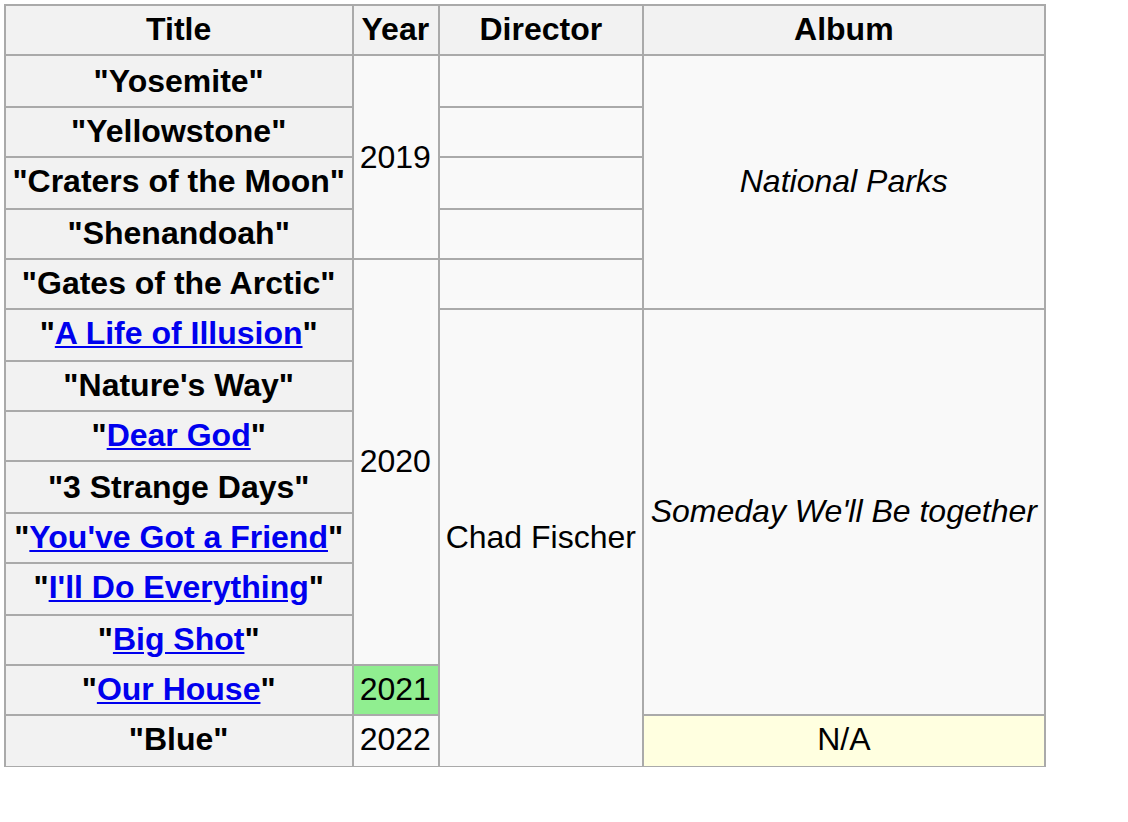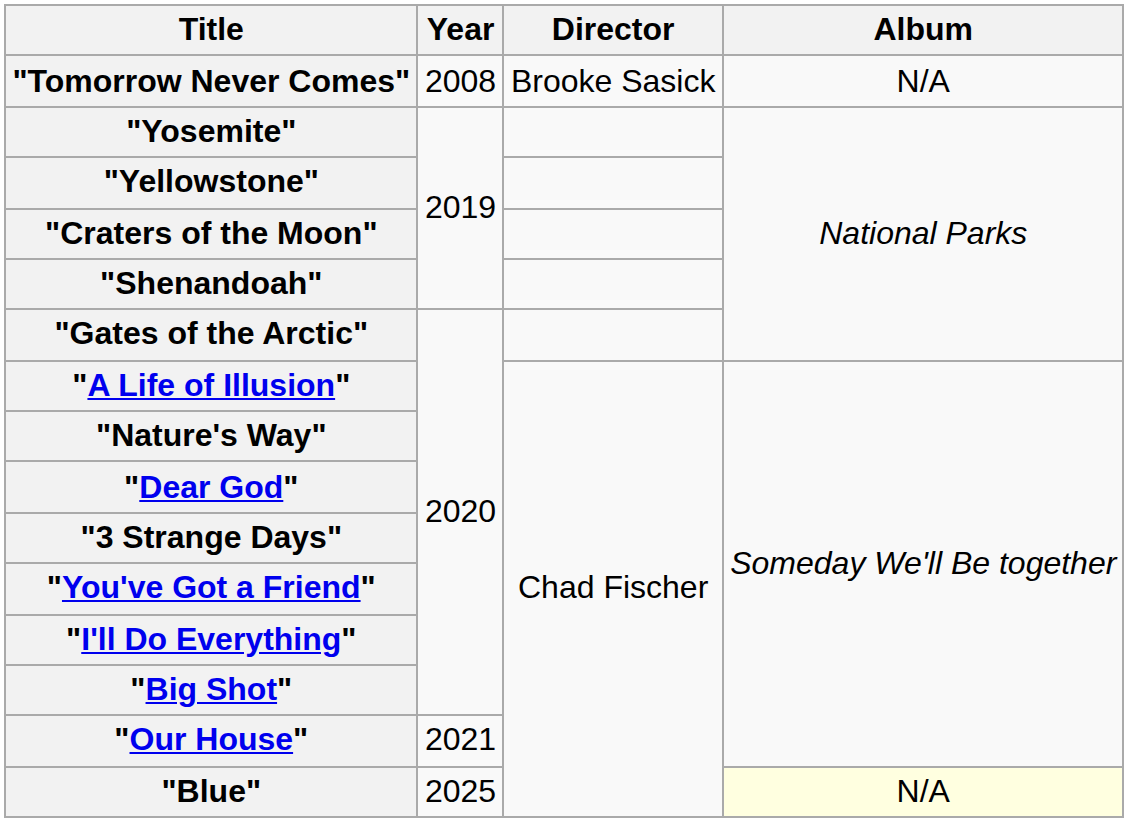 <table class="wikitable plainrowheaders" style="text-align:center;">
 <tr>
 <th scope="col">Title</th>
 <th scope="col">Year</th>
 <th scope="col">Director</th>
 <th scope="col">Album</th>
+</tr>
+<tr>
+<th scope="row">"Tomorrow Never Comes"</th>
+<td rowspan="1">2008</td>
+<td>Brooke Sasick</td>
+<td>N/A</td>
 </tr>
 <tr>
 <th scope="row">"Yosemite"</th>
 <td rowspan="4">2019</td>
 <td></td>
 <td rowspan="5"><em>National Parks</em></td>
 </tr>
 <tr>
 <th scope="row">"Yellowstone"</th>
 <td></td>
 </tr>
 <tr>
 <th scope="row">"Craters of the Moon"</th>
 <td></td>
 </tr>
 <tr>
 <th scope="row">"Shenandoah"</th>
 <td></td>
 </tr>
 <tr>
 <th scope="row">"Gates of the Arctic"</th>
 <td rowspan="8">2020</td>
 <td></td>
 </tr>
 <tr>
 <th scope="row">"<a href='#'>A Life of Illusion</a>"</th>
 <td rowspan="9">Chad Fischer</td>
 <td rowspan="8"><em>Someday We'll Be together</em></td>
 </tr>
 <tr>
 <th scope="row">"Nature's Way"</th>
 </tr>
 <tr>
 <th scope="row">"<a href='#'>Dear God</a>"</th>
 </tr>
 <tr>
 <th scope="row">"3 Strange Days"</th>
 </tr>
 <tr>
 <th scope="row">"<a href='#'>You've Got a Friend</a>"</th>
 </tr>
 <tr>
 <th scope="row">"<a href='#'>I'll Do Everything</a>"</th>
 </tr>
 <tr>
 <th scope="row">"<a href='#'>Big Shot</a>"</th>
 </tr>
 <tr>
 <th scope="row">"<a href='#'>Our House</a>"</th>
-<td rowspan="1" style="background: lightgreen;">2021</td>
+<td rowspan="1">2021</td>
 </tr>
 <tr>
 <th scope="row">"Blue"</th>
-<td rowspan="1">2022</td>
+<td rowspan="1">2025</td>
 <td style="background: lightyellow;">N/A</td>
 </tr>
 </table>
